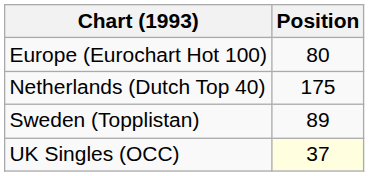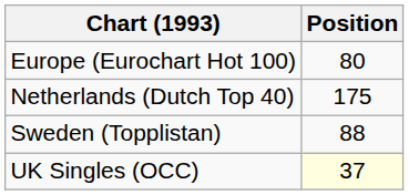 <table class="wikitable sortable">
 <tr>
 <th>Chart (1993)</th>
 <th>Position</th>
 </tr>
 <tr>
 <td>Europe (Eurochart Hot 100)</td>
 <td align="center">80</td>
 </tr>
 <tr>
 <td>Netherlands (Dutch Top 40)</td>
 <td align="center">175</td>
 </tr>
 <tr>
 <td>Sweden (Topplistan)</td>
-<td align="center">89</td>
+<td align="center">88</td>
 </tr>
 <tr>
 <td>UK Singles (OCC)</td>
 <td align="center" style="background: lightyellow;">37</td>
 </tr>
 </table>
